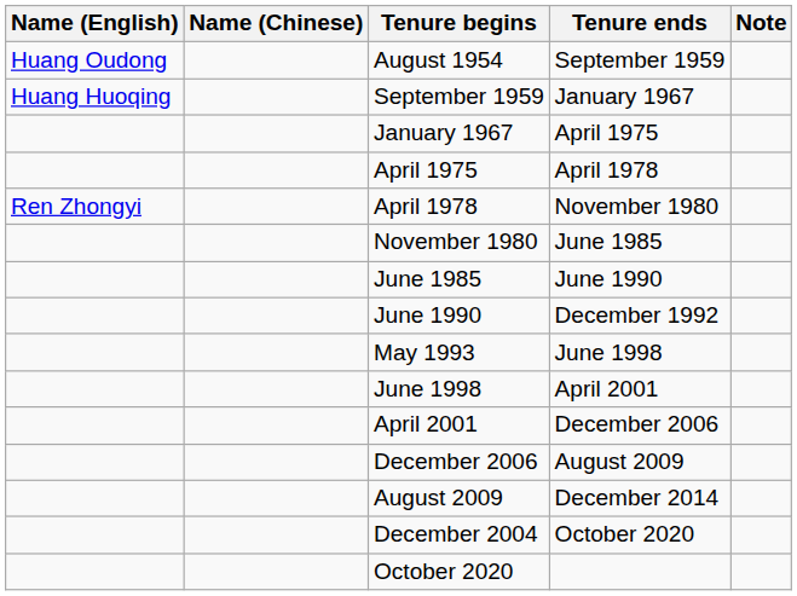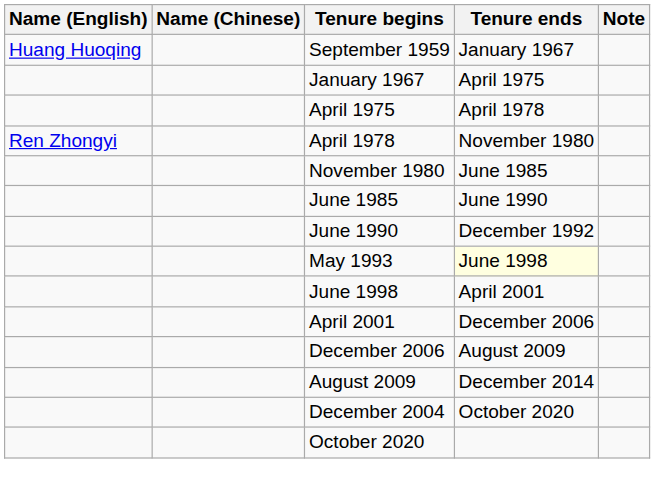 <table class="wikitable">
 <tr>
 <th>Name (English)</th>
 <th>Name (Chinese)</th>
 <th>Tenure begins</th>
 <th>Tenure ends</th>
 <th>Note</th>
-</tr>
-<tr>
-<td><a href='#'>Huang Oudong</a></td>
-<td></td>
-<td>August 1954</td>
-<td>September 1959</td>
-<td></td>
 </tr>
 <tr>
 <td><a href='#'>Huang Huoqing</a></td>
 <td></td>
 <td>September 1959</td>
 <td>January 1967</td>
 <td></td>
 </tr>
 <tr>
 <td></td>
 <td></td>
 <td>January 1967</td>
 <td>April 1975</td>
 <td></td>
 </tr>
 <tr>
 <td></td>
 <td></td>
 <td>April 1975</td>
 <td>April 1978</td>
 <td></td>
 </tr>
 <tr>
 <td><a href='#'>Ren Zhongyi</a></td>
 <td></td>
 <td>April 1978</td>
 <td>November 1980</td>
 <td></td>
 </tr>
 <tr>
 <td></td>
 <td></td>
 <td>November 1980</td>
 <td>June 1985</td>
 <td></td>
 </tr>
 <tr>
 <td></td>
 <td></td>
 <td>June 1985</td>
 <td>June 1990</td>
 <td></td>
 </tr>
 <tr>
 <td></td>
 <td></td>
 <td>June 1990</td>
 <td>December 1992</td>
 <td></td>
 </tr>
 <tr>
 <td></td>
 <td></td>
 <td>May 1993</td>
-<td>June 1998</td>
+<td style="background: lightyellow;">June 1998</td>
 <td></td>
 </tr>
 <tr>
 <td></td>
 <td></td>
 <td>June 1998</td>
 <td>April 2001</td>
 <td></td>
 </tr>
 <tr>
 <td></td>
 <td></td>
 <td>April 2001</td>
 <td>December 2006</td>
 <td></td>
 </tr>
 <tr>
 <td></td>
 <td></td>
 <td>December 2006</td>
 <td>August 2009</td>
 <td></td>
 </tr>
 <tr>
 <td></td>
 <td></td>
 <td>August 2009</td>
 <td>December 2014</td>
 <td></td>
 </tr>
 <tr>
 <td></td>
 <td></td>
 <td>December 2004</td>
 <td>October 2020</td>
 <td></td>
 </tr>
 <tr>
 <td></td>
 <td></td>
 <td>October 2020</td>
 <td></td>
 <td></td>
 </tr>
 </table>
